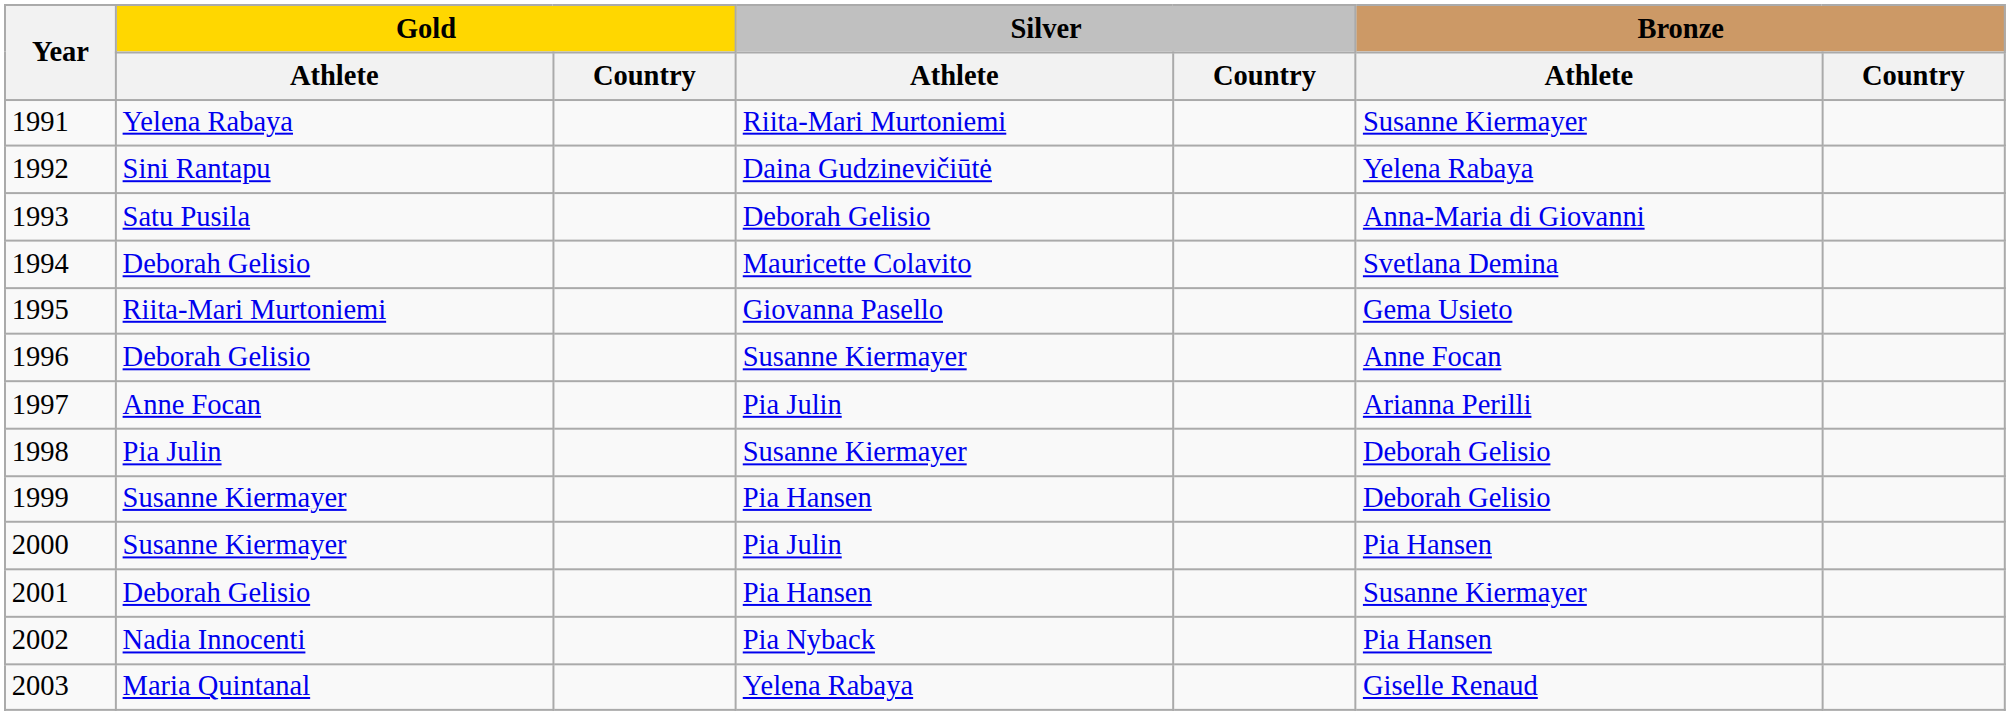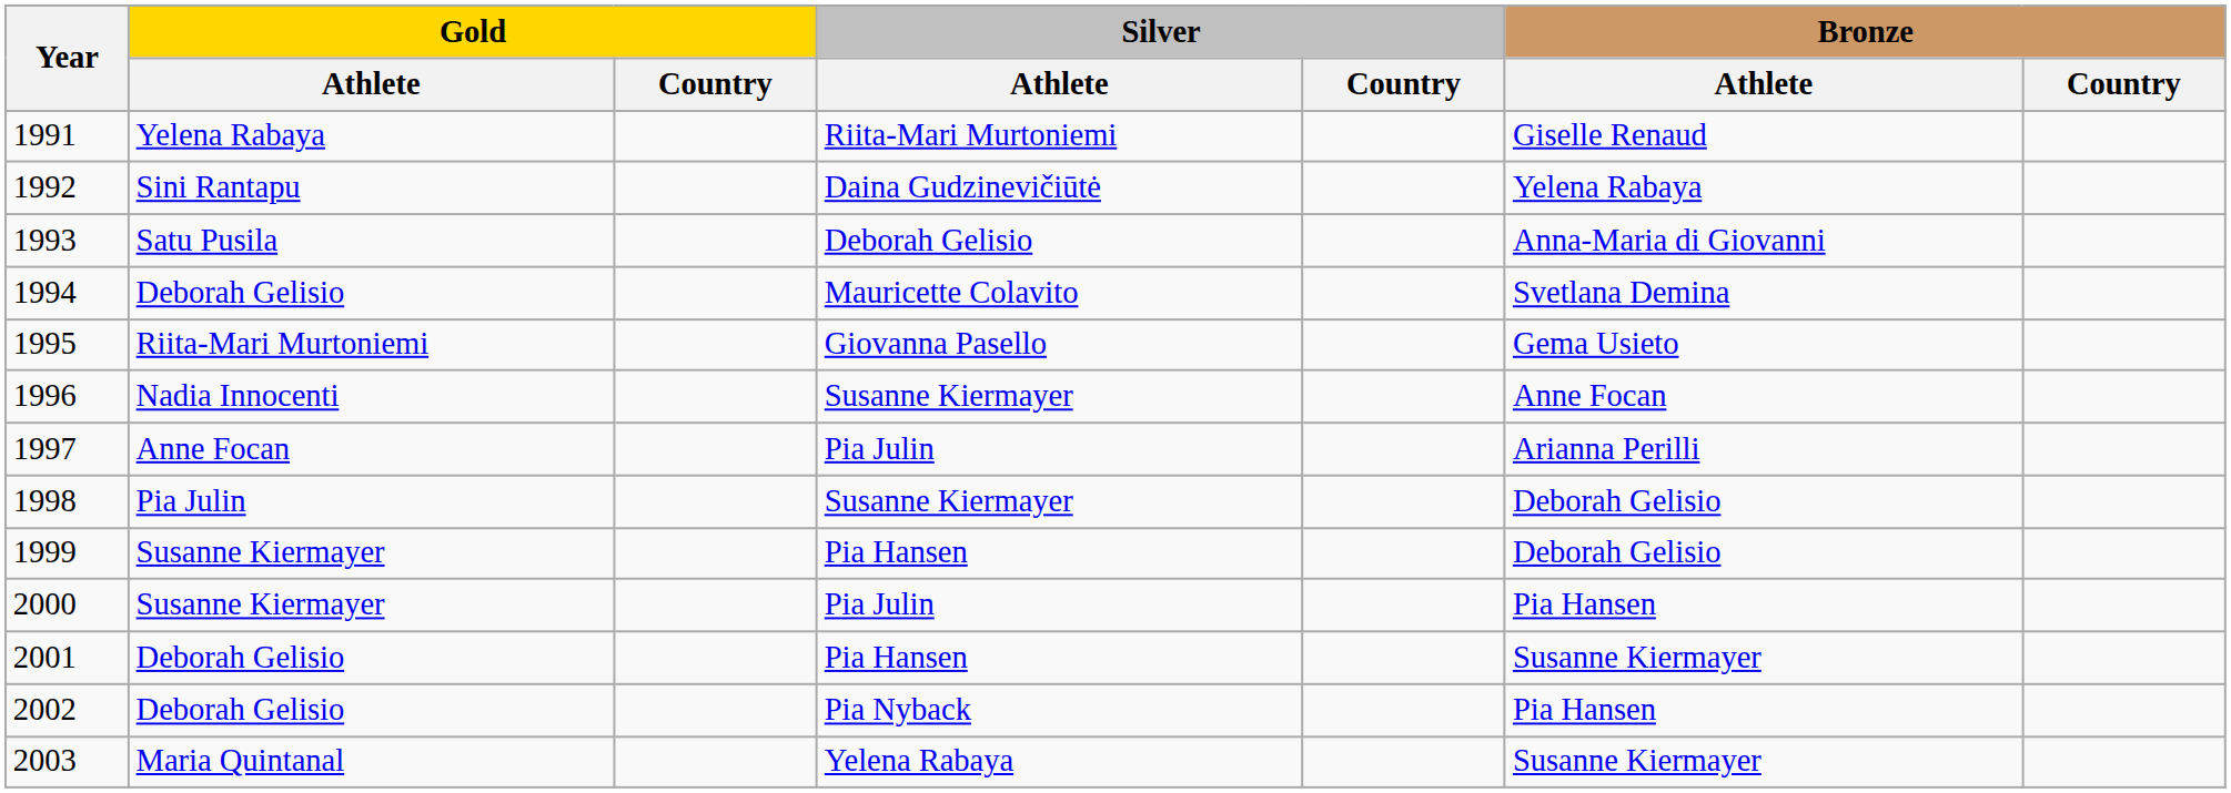 <table class="wikitable" width=80% style="font-size:90%; text-align:left;">
 <tr align=center>
 <th rowspan=2>Year</th>
 <td colspan=2 bgcolor=gold><strong>Gold</strong></td>
 <td colspan=2 bgcolor=silver><strong>Silver</strong></td>
 <td colspan=2 bgcolor=cc9966><strong>Bronze</strong></td>
 </tr>
 <tr>
 <th>Athlete</th>
 <th>Country</th>
 <th>Athlete</th>
 <th>Country</th>
 <th>Athlete</th>
 <th>Country</th>
 </tr>
 <tr>
 <td>1991</td>
 <td><a href='#'>Yelena Rabaya</a></td>
 <td></td>
 <td><a href='#'>Riita-Mari Murtoniemi</a></td>
 <td></td>
-<td><a href='#'>Susanne Kiermayer</a></td>
+<td><a href='#'>Giselle Renaud</a></td>
 <td></td>
 </tr>
 <tr>
 <td>1992</td>
 <td><a href='#'>Sini Rantapu</a></td>
 <td></td>
 <td><a href='#'>Daina Gudzinevičiūtė</a></td>
 <td></td>
 <td><a href='#'>Yelena Rabaya</a></td>
 <td></td>
 </tr>
 <tr>
 <td>1993</td>
 <td><a href='#'>Satu Pusila</a></td>
 <td></td>
 <td><a href='#'>Deborah Gelisio</a></td>
 <td></td>
 <td><a href='#'>Anna-Maria di Giovanni</a></td>
 <td></td>
 </tr>
 <tr>
 <td>1994</td>
 <td><a href='#'>Deborah Gelisio</a></td>
 <td></td>
 <td><a href='#'>Mauricette Colavito</a></td>
 <td></td>
 <td><a href='#'>Svetlana Demina</a></td>
 <td></td>
 </tr>
 <tr>
 <td>1995</td>
 <td><a href='#'>Riita-Mari Murtoniemi</a></td>
 <td></td>
 <td><a href='#'>Giovanna Pasello</a></td>
 <td></td>
 <td><a href='#'>Gema Usieto</a></td>
 <td></td>
 </tr>
 <tr>
 <td>1996</td>
-<td><a href='#'>Deborah Gelisio</a></td>
+<td><a href='#'>Nadia Innocenti</a></td>
 <td></td>
 <td><a href='#'>Susanne Kiermayer</a></td>
 <td></td>
 <td><a href='#'>Anne Focan</a></td>
 <td></td>
 </tr>
 <tr>
 <td>1997</td>
 <td><a href='#'>Anne Focan</a></td>
 <td></td>
 <td><a href='#'>Pia Julin</a></td>
 <td></td>
 <td><a href='#'>Arianna Perilli</a></td>
 <td></td>
 </tr>
 <tr>
 <td>1998</td>
 <td><a href='#'>Pia Julin</a></td>
 <td></td>
 <td><a href='#'>Susanne Kiermayer</a></td>
 <td></td>
 <td><a href='#'>Deborah Gelisio</a></td>
 <td></td>
 </tr>
 <tr>
 <td>1999</td>
 <td><a href='#'>Susanne Kiermayer</a></td>
 <td></td>
 <td><a href='#'>Pia Hansen</a></td>
 <td></td>
 <td><a href='#'>Deborah Gelisio</a></td>
 <td></td>
 </tr>
 <tr>
 <td>2000</td>
 <td><a href='#'>Susanne Kiermayer</a></td>
 <td></td>
 <td><a href='#'>Pia Julin</a></td>
 <td></td>
 <td><a href='#'>Pia Hansen</a></td>
 <td></td>
 </tr>
 <tr>
 <td>2001</td>
 <td><a href='#'>Deborah Gelisio</a></td>
 <td></td>
 <td><a href='#'>Pia Hansen</a></td>
 <td></td>
 <td><a href='#'>Susanne Kiermayer</a></td>
 <td></td>
 </tr>
 <tr>
 <td>2002</td>
-<td><a href='#'>Nadia Innocenti</a></td>
+<td><a href='#'>Deborah Gelisio</a></td>
 <td></td>
 <td><a href='#'>Pia Nyback</a></td>
 <td></td>
 <td><a href='#'>Pia Hansen</a></td>
 <td></td>
 </tr>
 <tr>
 <td>2003</td>
 <td><a href='#'>Maria Quintanal</a></td>
 <td></td>
 <td><a href='#'>Yelena Rabaya</a></td>
 <td></td>
-<td><a href='#'>Giselle Renaud</a></td>
+<td><a href='#'>Susanne Kiermayer</a></td>
 <td></td>
 </tr>
 </table>
